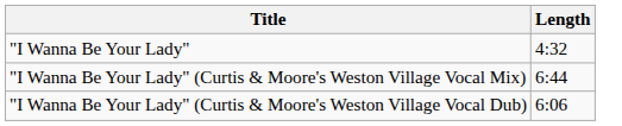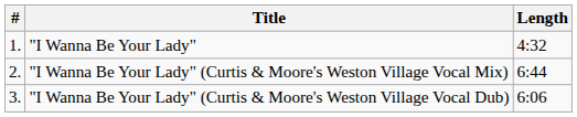 <table class="wikitable">
 <tr>
+<th bgcolor="#ebf5ff" align="center">#</th>
 <th bgcolor="#ebf5ff" align="center">Title</th>
 <th bgcolor="#ebf5ff" align="center">Length</th>
 </tr>
 <tr>
+<td>1.</td>
 <td>"I Wanna Be Your Lady"</td>
 <td>4:32</td>
 </tr>
 <tr>
+<td>2.</td>
 <td>"I Wanna Be Your Lady" (Curtis & Moore's Weston Village Vocal Mix)</td>
 <td>6:44</td>
 </tr>
 <tr>
+<td>3.</td>
 <td>"I Wanna Be Your Lady" (Curtis & Moore's Weston Village Vocal Dub)</td>
 <td>6:06</td>
 </tr>
 </table>
